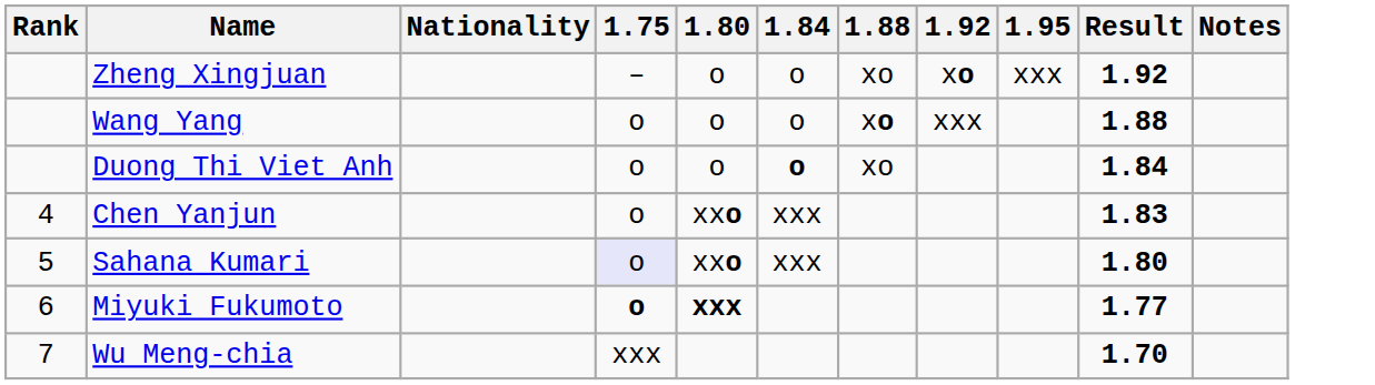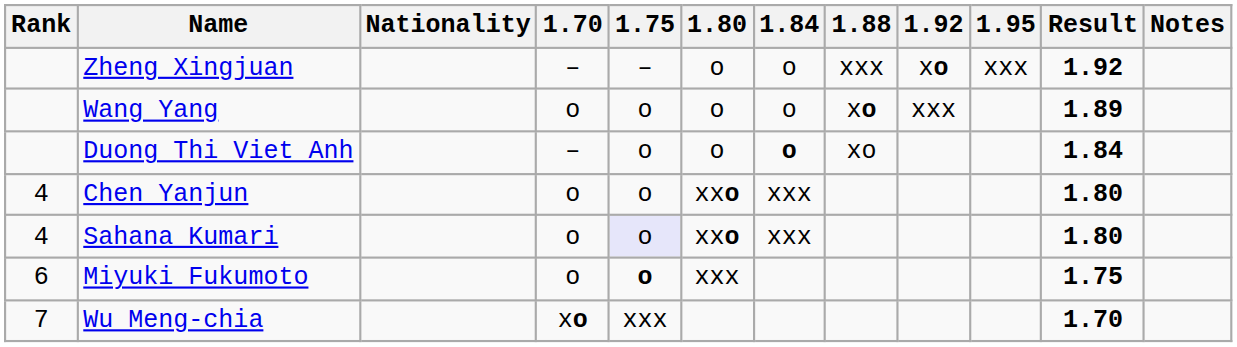 <table class="wikitable sortable" style="text-align:center;font-size:90%">
 <tr>
 <th>Rank</th>
 <th>Name</th>
 <th>Nationality</th>
+<th>1.70</th>
 <th>1.75</th>
 <th>1.80</th>
 <th>1.84</th>
 <th>1.88</th>
 <th>1.92</th>
 <th>1.95</th>
 <th>Result</th>
 <th>Notes</th>
 </tr>
 <tr>
 <td></td>
 <td align=left><a href='#'>Zheng Xingjuan</a></td>
 <td align=left></td>
 <td>–</td>
+<td>–</td>
 <td>o</td>
 <td>o</td>
-<td>xo</td>
+<td>xxx</td>
 <td>x<strong>o</strong></td>
 <td>xxx</td>
 <td><strong>1.92</strong></td>
 <td></td>
 </tr>
 <tr>
 <td></td>
 <td align=left><a href='#'>Wang Yang</a></td>
 <td align=left></td>
 <td>o</td>
 <td>o</td>
 <td>o</td>
+<td>o</td>
 <td>x<strong>o</strong></td>
 <td>xxx</td>
 <td></td>
-<td><strong>1.88</strong></td>
+<td><strong>1.89</strong></td>
 <td></td>
 </tr>
 <tr>
 <td></td>
 <td align=left><a href='#'>Duong Thi Viet Anh</a></td>
 <td align=left></td>
+<td>–</td>
 <td>o</td>
 <td>o</td>
 <td><strong>o</strong></td>
 <td>xo</td>
 <td></td>
 <td></td>
 <td><strong>1.84</strong></td>
 <td></td>
 </tr>
 <tr>
 <td>4</td>
 <td align=left><a href='#'>Chen Yanjun</a></td>
 <td align=left></td>
 <td>o</td>
+<td>o</td>
 <td>xx<strong>o</strong></td>
 <td>xxx</td>
 <td></td>
 <td></td>
 <td></td>
-<td><strong>1.83</strong></td>
+<td><strong>1.80</strong></td>
 <td></td>
 </tr>
 <tr>
-<td>5</td>
+<td>4</td>
 <td align=left><a href='#'>Sahana Kumari</a></td>
 <td align=left></td>
+<td>o</td>
 <td style="background: lavender;">o</td>
 <td>xx<strong>o</strong></td>
 <td>xxx</td>
 <td></td>
 <td></td>
 <td></td>
 <td><strong>1.80</strong></td>
 <td></td>
 </tr>
 <tr>
 <td>6</td>
 <td align=left><a href='#'>Miyuki Fukumoto</a></td>
 <td align=left></td>
+<td>o</td>
 <td><strong>o</strong></td>
-<td><strong>xxx</strong></td>
+<td>xxx</td>
 <td></td>
 <td></td>
 <td></td>
 <td></td>
-<td><strong>1.77</strong></td>
+<td><strong>1.75</strong></td>
 <td></td>
 </tr>
 <tr>
 <td>7</td>
 <td align=left><a href='#'>Wu Meng-chia</a></td>
 <td align=left></td>
+<td>x<strong>o</strong></td>
 <td>xxx</td>
 <td></td>
 <td></td>
 <td></td>
 <td></td>
 <td></td>
 <td><strong>1.70</strong></td>
 <td></td>
 </tr>
 </table>
